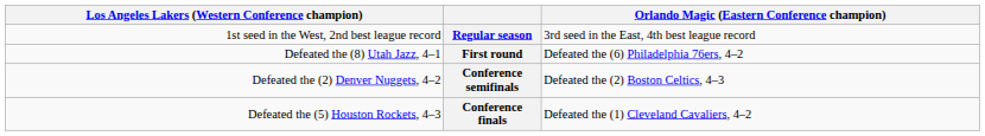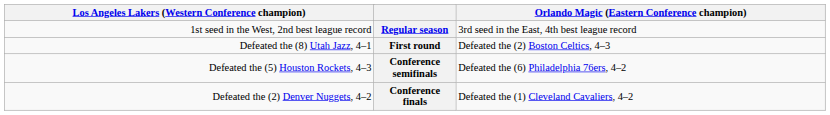 <table width=100% border=0 class=wikitable>
 <tr valign=top>
 <th colspan=2 width=45%><a href='#'>Los Angeles Lakers</a> (<a href='#'>Western Conference</a> champion)</th>
 <th></th>
 <th colspan=2 width=45%><a href='#'>Orlando Magic</a> (<a href='#'>Eastern Conference</a> champion)</th>
 </tr>
 <tr>
 <td align=right>1st seed in the West, 2nd best league record</td>
 <th colspan=2><a href='#'>Regular season</a></th>
 <td align=left>3rd seed in the East, 4th best league record</td>
 </tr>
 <tr>
 <td align=right>Defeated the (8) <a href='#'>Utah Jazz</a>, 4–1</td>
 <th colspan=2>First round</th>
+<td align=left>Defeated the (2) <a href='#'>Boston Celtics</a>, 4–3</td>
+</tr>
+<tr>
+<td align=right>Defeated the (5) <a href='#'>Houston Rockets</a>, 4–3</td>
+<th colspan=2>Conference semifinals</th>
 <td align=left>Defeated the (6) <a href='#'>Philadelphia 76ers</a>, 4–2</td>
 </tr>
 <tr>
 <td align=right>Defeated the (2) <a href='#'>Denver Nuggets</a>, 4–2</td>
-<th colspan=2>Conference semifinals</th>
-<td align=left>Defeated the (2) <a href='#'>Boston Celtics</a>, 4–3</td>
-</tr>
-<tr>
-<td align=right>Defeated the (5) <a href='#'>Houston Rockets</a>, 4–3</td>
 <th colspan=2>Conference finals</th>
 <td align=left>Defeated the (1) <a href='#'>Cleveland Cavaliers</a>, 4–2</td>
 </tr>
 </table>
